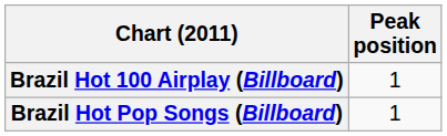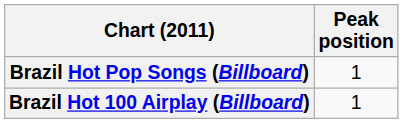 <table class="wikitable sortable plainrowheaders" style="text-align:center">
 <tr>
 <th scope="col">Chart (2011)</th>
 <th scope="col">Peak<br>position</th>
 </tr>
 <tr>
+<th scope="row">Brazil <a href='#'>Hot Pop Songs</a> (<a href='#'><em>Billboard</em></a>)</th>
+<td>1</td>
+</tr>
+<tr>
 <th scope="row">Brazil <a href='#'>Hot 100 Airplay</a> (<a href='#'><em>Billboard</em></a>)</th>
 <td>1</td>
 </tr>
-<tr>
-<th scope="row">Brazil <a href='#'>Hot Pop Songs</a> (<a href='#'><em>Billboard</em></a>)</th>
-<td>1</td>
-</tr>
 </table>
